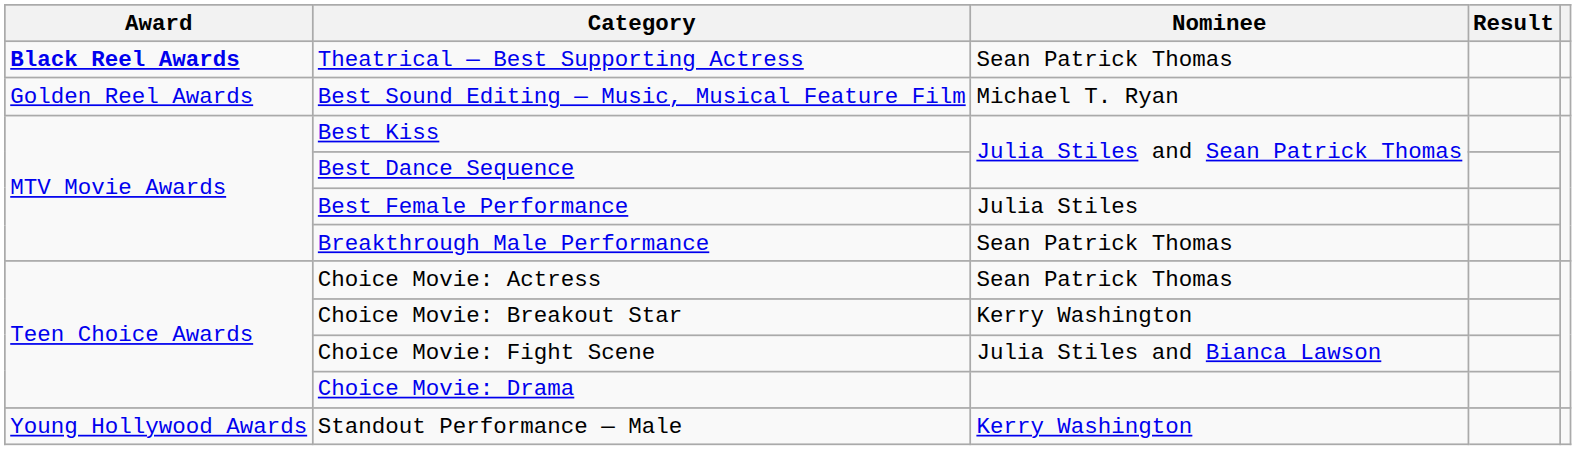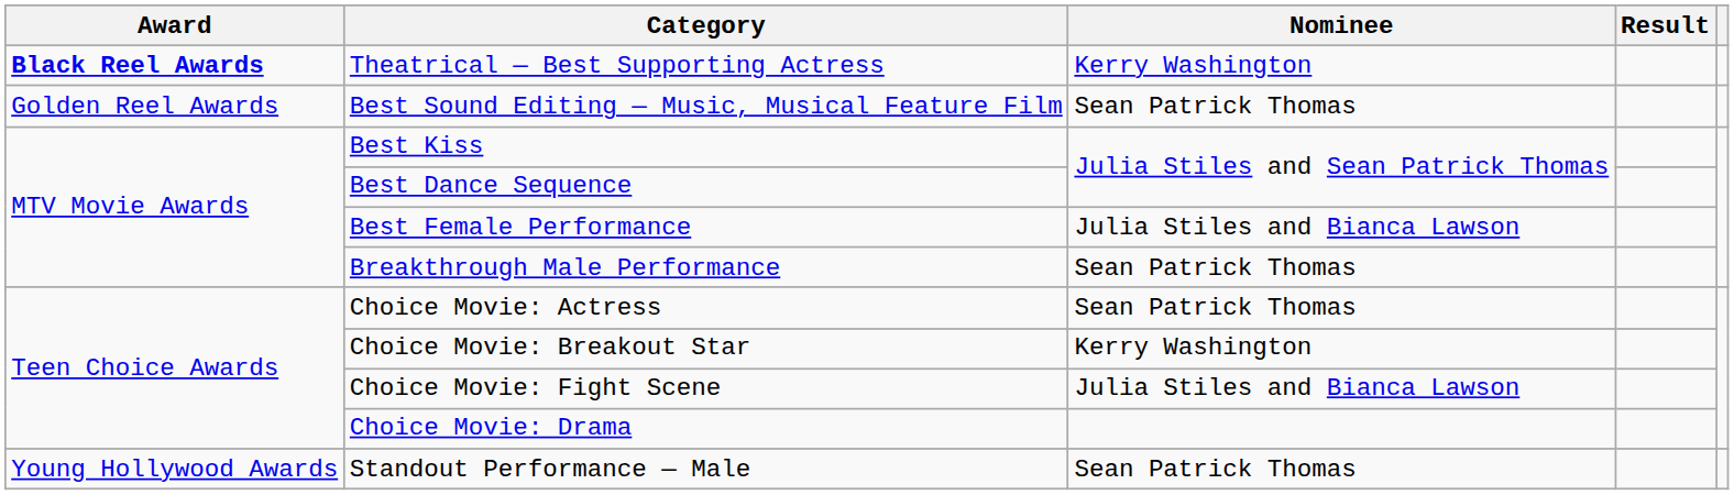 <table class="wikitable plainrowheaders sortable"">
 <tr>
 <th>Award</th>
 <th>Category</th>
 <th>Nominee</th>
 <th>Result</th>
 <th></th>
 </tr>
 <tr>
 <td><strong><a href='#'>Black Reel Awards</a></strong></td>
 <td><a href='#'>Theatrical — Best Supporting Actress</a></td>
-<td>Sean Patrick Thomas</td>
+<td><a href='#'>Kerry Washington</a></td>
 <td></td>
 <td></td>
 </tr>
 <tr>
 <td><a href='#'>Golden Reel Awards</a></td>
 <td><a href='#'>Best Sound Editing — Music, Musical Feature Film</a></td>
-<td>Michael T. Ryan</td>
+<td>Sean Patrick Thomas</td>
 <td></td>
 <td></td>
 </tr>
 <tr>
 <td rowspan="4"><a href='#'>MTV Movie Awards</a></td>
 <td><a href='#'>Best Kiss</a></td>
 <td rowspan="2"><a href='#'>Julia Stiles</a> and <a href='#'>Sean Patrick Thomas</a></td>
 <td></td>
 <td rowspan="4"></td>
 </tr>
 <tr>
 <td><a href='#'>Best Dance Sequence</a></td>
 <td></td>
 </tr>
 <tr>
 <td><a href='#'>Best Female Performance</a></td>
-<td>Julia Stiles</td>
+<td>Julia Stiles and <a href='#'>Bianca Lawson</a></td>
 <td></td>
 </tr>
 <tr>
 <td><a href='#'>Breakthrough Male Performance</a></td>
 <td>Sean Patrick Thomas</td>
 <td></td>
 </tr>
 <tr>
 <td rowspan="4"><a href='#'>Teen Choice Awards</a></td>
 <td>Choice Movie: Actress</td>
 <td>Sean Patrick Thomas</td>
 <td></td>
 <td rowspan="4"></td>
 </tr>
 <tr>
 <td>Choice Movie: Breakout Star</td>
 <td>Kerry Washington</td>
 <td></td>
 </tr>
 <tr>
 <td>Choice Movie: Fight Scene</td>
 <td>Julia Stiles and <a href='#'>Bianca Lawson</a></td>
 <td></td>
 </tr>
 <tr>
 <td><a href='#'>Choice Movie: Drama</a></td>
 <td></td>
 <td></td>
 </tr>
 <tr>
 <td><a href='#'>Young Hollywood Awards</a></td>
 <td>Standout Performance — Male</td>
-<td><a href='#'>Kerry Washington</a></td>
+<td>Sean Patrick Thomas</td>
 <td></td>
 <td></td>
 </tr>
 </table>
